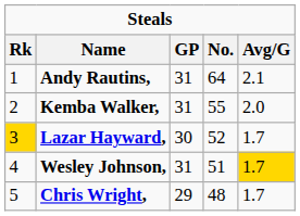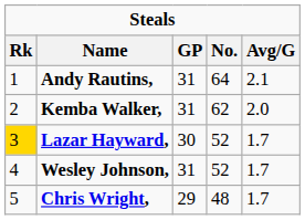 <table class="wikitable" style="white-space:nowrap; font-size:90%;">
 <tr>
 <td colspan=5 align=center><strong>Steals</strong></td>
 </tr>
 <tr>
 <th>Rk</th>
 <th>Name</th>
 <th>GP</th>
 <th>No.</th>
 <th>Avg/G</th>
 </tr>
 <tr>
 <td>1</td>
 <td><strong>Andy Rautins, </strong></td>
 <td>31</td>
 <td>64</td>
 <td>2.1</td>
 </tr>
 <tr>
 <td>2</td>
 <td><strong>Kemba Walker, </strong></td>
 <td>31</td>
-<td>55</td>
+<td>62</td>
 <td>2.0</td>
 </tr>
 <tr>
 <td style="background: gold;">3</td>
 <td><strong><a href='#'>Lazar Hayward</a>, </strong></td>
 <td>30</td>
 <td>52</td>
 <td>1.7</td>
 </tr>
 <tr>
 <td>4</td>
 <td><strong>Wesley Johnson, </strong></td>
 <td>31</td>
-<td>51</td>
-<td style="background: gold;">1.7</td>
+<td>52</td>
+<td>1.7</td>
 </tr>
 <tr>
 <td>5</td>
 <td><strong><a href='#'>Chris Wright</a>, </strong></td>
 <td>29</td>
 <td>48</td>
 <td>1.7</td>
 </tr>
 </table>
